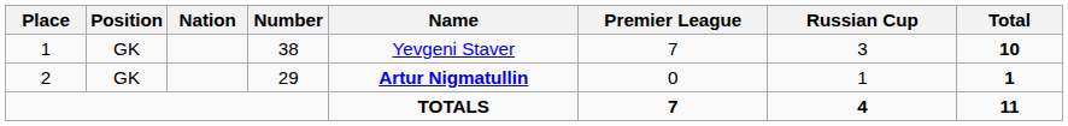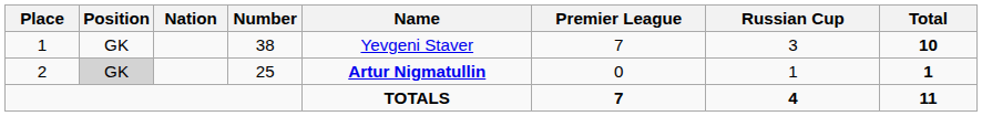 <table class="wikitable" style="font-size: 95%; text-align: center;">
 <tr>
 <th width=60>Place</th>
 <th width=60>Position</th>
 <th width=60>Nation</th>
 <th width=60>Number</th>
 <th width=200>Name</th>
 <th width=150>Premier League</th>
 <th width=150>Russian Cup</th>
 <th width=80><strong>Total</strong></th>
 </tr>
 <tr>
 <td>1</td>
 <td>GK</td>
 <td></td>
 <td>38</td>
 <td><a href='#'>Yevgeni Staver</a></td>
 <td>7</td>
 <td>3</td>
 <td><strong>10</strong></td>
 </tr>
 <tr>
 <td>2</td>
-<td>GK</td>
+<td style="background: lightgrey;">GK</td>
 <td></td>
-<td>29</td>
+<td>25</td>
 <td><strong><a href='#'>Artur Nigmatullin</a></strong></td>
 <td>0</td>
 <td>1</td>
 <td><strong>1</strong></td>
 </tr>
 <tr>
 <td colspan="4"></td>
 <td><strong>TOTALS</strong></td>
 <td><strong>7</strong></td>
 <td><strong>4</strong></td>
 <td><strong>11</strong></td>
 </tr>
 </table>
